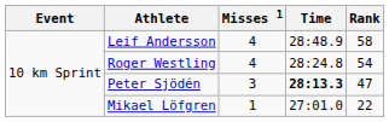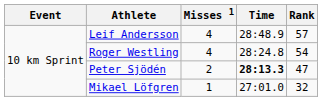 <table class="wikitable" style="font-size:90%">
 <tr>
 <th>Event</th>
 <th>Athlete</th>
 <th>Misses <sup>1</sup></th>
 <th>Time</th>
 <th>Rank</th>
 </tr>
 <tr>
 <td rowspan="4">10 km Sprint</td>
 <td><a href='#'>Leif Andersson</a></td>
 <td align="center">4</td>
 <td align="center">28:48.9</td>
-<td align="center">58</td>
+<td align="center">57</td>
 </tr>
 <tr>
 <td><a href='#'>Roger Westling</a></td>
 <td align="center">4</td>
 <td align="center">28:24.8</td>
 <td align="center">54</td>
 </tr>
 <tr>
 <td><a href='#'>Peter Sjödén</a></td>
-<td align="center">3</td>
+<td align="center">2</td>
 <td align="center"><strong>28:13.3</strong></td>
 <td align="center">47</td>
 </tr>
 <tr>
 <td><a href='#'>Mikael Löfgren</a></td>
 <td align="center">1</td>
 <td align="center">27:01.0</td>
-<td align="center">22</td>
+<td align="center">32</td>
 </tr>
 </table>
